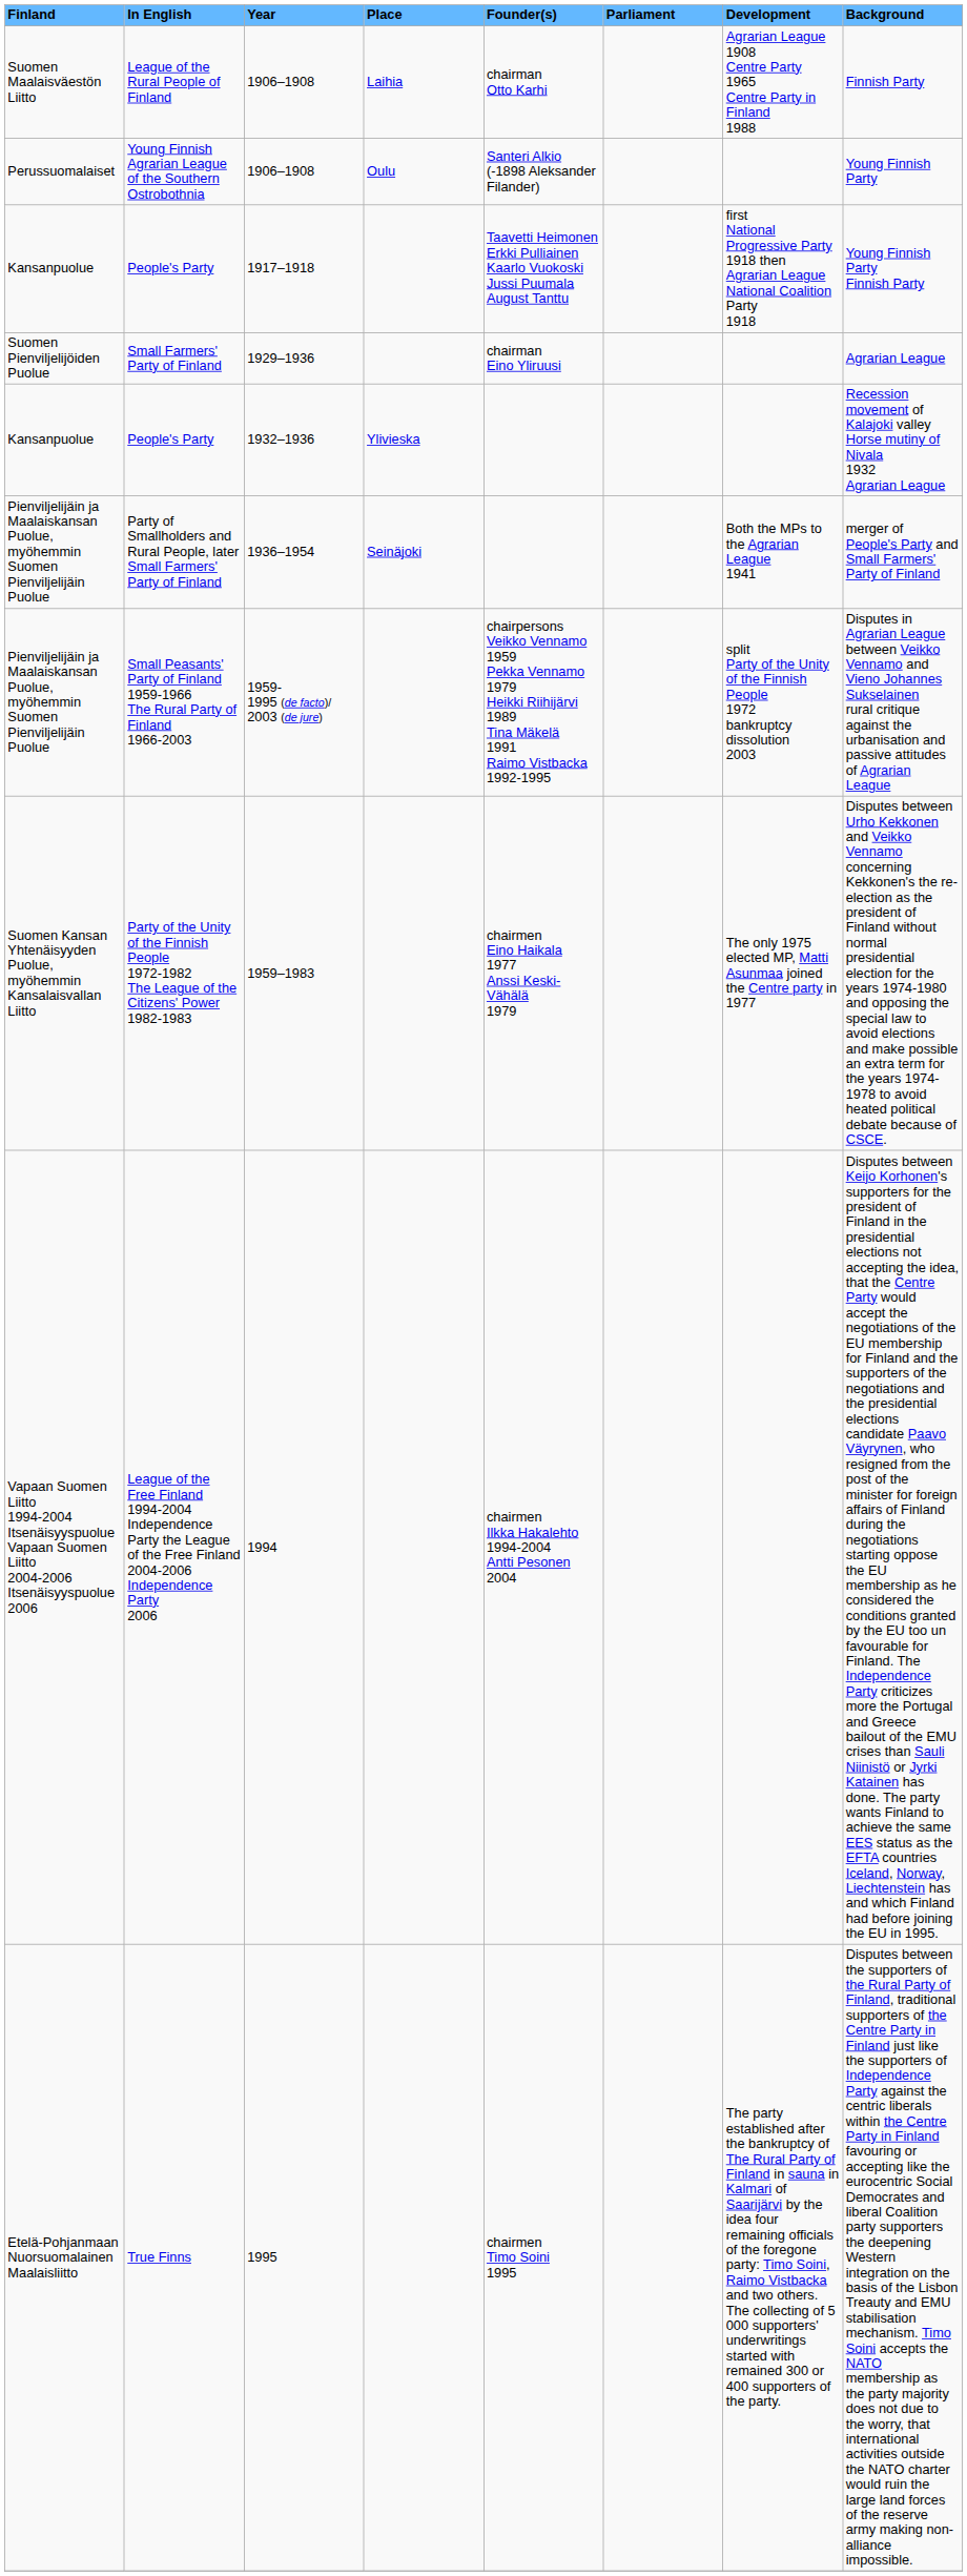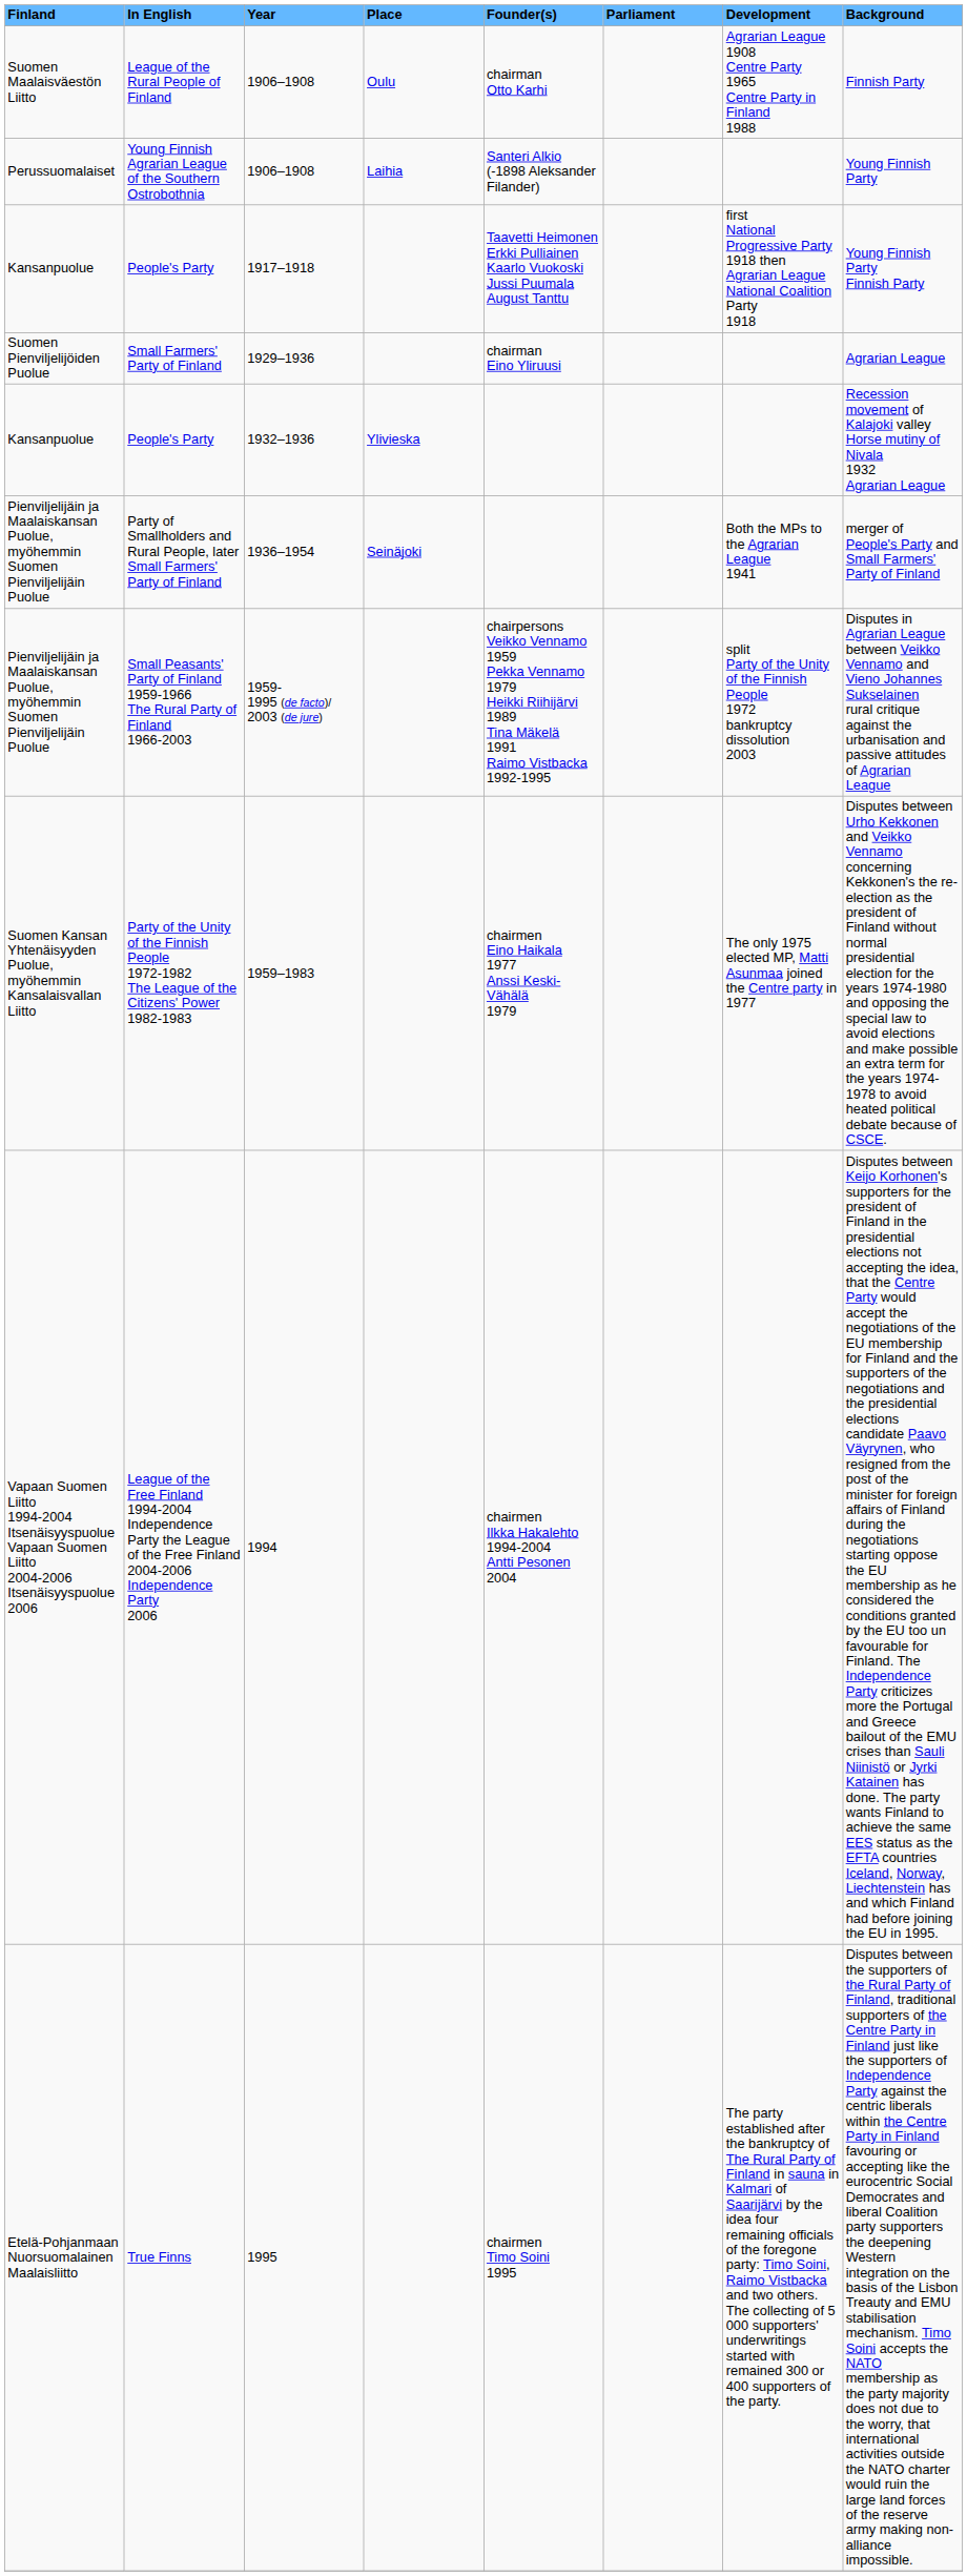 <table class="wikitable">
 <tr>
 <td bgcolor="#63B8FF" width=135px><strong>Finland</strong></td>
 <td bgcolor="#63B8FF" width=135px><strong>In English</strong></td>
 <td bgcolor="#63B8FF" width=135px><strong>Year</strong></td>
 <td bgcolor="#63B8FF" width=135px><strong>Place</strong></td>
 <td bgcolor="#63B8FF" width=135px><strong>Founder(s)</strong></td>
 <td bgcolor="#63B8FF" width=135px><strong>Parliament</strong></td>
 <td bgcolor="#63B8FF" width=135px><strong>Development</strong></td>
 <td bgcolor="#63B8FF" width=135px><strong>Background</strong></td>
 </tr>
 <tr>
 <td>Suomen Maalaisväestön Liitto</td>
 <td><a href='#'>League of the Rural People of Finland</a></td>
 <td>1906–1908</td>
-<td><a href='#'>Laihia</a></td>
+<td><a href='#'>Oulu</a></td>
 <td>chairman  <br><a href='#'>Otto Karhi</a></td>
 <td></td>
 <td><a href='#'>Agrarian League</a> <br>1908 <br> <a href='#'>Centre Party</a> <br>  1965 <br>  <a href='#'>Centre Party in Finland</a>  <br> 1988</td>
 <td><a href='#'>Finnish Party</a></td>
 </tr>
 <tr>
 <td>Perussuomalaiset</td>
 <td><a href='#'>Young Finnish Agrarian League of the Southern Ostrobothnia</a></td>
 <td>1906–1908</td>
-<td><a href='#'>Oulu</a></td>
+<td><a href='#'>Laihia</a></td>
 <td><a href='#'>Santeri Alkio</a> <br>(-1898 Aleksander Filander)</td>
 <td></td>
 <td></td>
 <td><a href='#'>Young Finnish Party</a></td>
 </tr>
 <tr>
 <td>Kansanpuolue</td>
 <td><a href='#'>People's Party</a></td>
 <td>1917–1918</td>
 <td></td>
 <td><a href='#'>Taavetti Heimonen</a> <br> <a href='#'>Erkki Pulliainen</a>  <br>  <a href='#'>Kaarlo Vuokoski</a>  <br> <a href='#'>Jussi Puumala</a>  <br>  <a href='#'>August Tanttu</a></td>
 <td></td>
 <td>first<br><a href='#'>National Progressive Party</a><br>1918 then<br> <a href='#'>Agrarian League</a><br><a href='#'>National Coalition</a> Party <br> 1918</td>
 <td><a href='#'>Young Finnish Party</a> <br> <a href='#'>Finnish Party</a></td>
 </tr>
 <tr>
 <td>Suomen Pienviljelijöiden Puolue</td>
 <td><a href='#'>Small Farmers' Party of Finland</a></td>
 <td>1929–1936</td>
 <td></td>
 <td>chairman  <br><a href='#'>Eino Yliruusi</a></td>
 <td></td>
 <td></td>
 <td><a href='#'>Agrarian League</a></td>
 </tr>
 <tr>
 <td>Kansanpuolue</td>
 <td><a href='#'>People's Party</a></td>
 <td>1932–1936</td>
 <td><a href='#'>Ylivieska</a></td>
 <td></td>
 <td></td>
 <td></td>
 <td><a href='#'>Recession movement</a> of <a href='#'>Kalajoki</a> valley<br><a href='#'>Horse mutiny of Nivala</a><br>1932 <br><a href='#'>Agrarian League</a></td>
 </tr>
 <tr>
 <td>Pienviljelijäin ja Maalaiskansan Puolue, myöhemmin <br> Suomen Pienviljelijäin Puolue</td>
 <td>Party of Smallholders and Rural People, later <br> <a href='#'>Small Farmers' Party of Finland</a></td>
 <td>1936–1954</td>
 <td><a href='#'>Seinäjoki</a></td>
 <td></td>
 <td></td>
 <td>Both the MPs to the <a href='#'>Agrarian League</a> <br>1941</td>
 <td>merger of <br> <a href='#'>People's Party</a> and <br>  <a href='#'>Small Farmers' Party of Finland</a></td>
 </tr>
 <tr>
 <td>Pienviljelijäin ja Maalaiskansan Puolue, myöhemmin <br> Suomen Pienviljelijäin Puolue</td>
 <td><a href='#'>Small Peasants' Party of Finland</a> <br>  1959-1966 <br><a href='#'>The Rural Party of Finland</a><br>1966-2003</td>
 <td>1959-<br>1995 <small>(<em><a href='#'>de facto</a></em>)/</small><br>2003 <small>(<em><a href='#'>de jure</a></em>)</small></td>
 <td></td>
 <td>chairpersons <br><a href='#'>Veikko Vennamo</a> <br> 1959<br><a href='#'>Pekka Vennamo</a> <br> 1979<br> <a href='#'>Heikki Riihijärvi</a> <br> 1989<br> <a href='#'>Tina Mäkelä</a><br> 1991<br> <a href='#'>Raimo Vistbacka</a> 1992-1995</td>
 <td></td>
 <td>split<br><a href='#'>Party of the Unity of the Finnish People</a><br>1972<br>bankruptcy<br>dissolution<br>2003</td>
 <td>Disputes in <a href='#'>Agrarian League</a> between <a href='#'>Veikko Vennamo</a>  and <br> <a href='#'>Vieno Johannes Sukselainen</a><br> rural critique against the urbanisation and passive attitudes of <a href='#'>Agrarian League</a></td>
 </tr>
 <tr>
 <td>Suomen Kansan Yhtenäisyyden Puolue, myöhemmin <br> Kansalaisvallan Liitto</td>
 <td><a href='#'>Party of the Unity of the Finnish People</a> <br>  1972-1982 <br><a href='#'>The League of the Citizens' Power</a><br>1982-1983</td>
 <td>1959–1983</td>
 <td></td>
 <td>chairmen <br><a href='#'>Eino Haikala</a> <br> 1977<br><a href='#'>Anssi Keski-Vähälä</a> <br> 1979</td>
 <td></td>
 <td>The only 1975 elected MP, <a href='#'>Matti Asunmaa</a> joined the <a href='#'>Centre party</a> in 1977</td>
 <td>Disputes between <a href='#'>Urho Kekkonen</a> and <a href='#'>Veikko Vennamo</a> concerning Kekkonen's the re-election as the president of Finland without normal presidential election for the years 1974-1980 and opposing the special law to avoid elections and make possible an extra term for the years 1974-1978 to avoid heated political debate because of <a href='#'>CSCE</a>.</td>
 </tr>
 <tr>
 <td>Vapaan Suomen Liitto <br>1994-2004<br> Itsenäisyyspuolue <br>Vapaan Suomen Liitto<br>2004-2006<br>Itsenäisyyspuolue 2006</td>
 <td><a href='#'>League of the Free Finland</a> <br>  1994-2004 <br>Independence Party the League of the Free Finland <br>2004-2006 <br><a href='#'>Independence Party</a><br>2006</td>
 <td>1994</td>
 <td></td>
 <td>chairmen <br><a href='#'>Ilkka Hakalehto</a> <br> 1994-2004<br><a href='#'>Antti Pesonen</a> <br> 2004</td>
 <td></td>
 <td></td>
 <td>Disputes between <a href='#'>Keijo Korhonen</a>'s supporters for the president of Finland in the presidential elections not accepting the idea, that the <a href='#'>Centre Party</a> would accept the negotiations of the EU membership for Finland and the supporters of the negotiations and the presidential elections candidate <a href='#'>Paavo Väyrynen</a>, who resigned from the post of the minister for foreign affairs of Finland during the negotiations starting oppose the EU membership as he considered the conditions granted by the EU too un favourable for Finland. The <a href='#'>Independence Party</a> criticizes more the Portugal and Greece bailout of the EMU crises than <a href='#'>Sauli Niinistö</a> or <a href='#'>Jyrki Katainen</a> has done. The party wants Finland to achieve the same <a href='#'>EES</a> status as the <a href='#'>EFTA</a> countries <a href='#'>Iceland</a>, <a href='#'>Norway</a>, <a href='#'>Liechtenstein</a> has and which Finland had before joining the EU in 1995.</td>
 </tr>
 <tr>
 <td>Etelä-Pohjanmaan Nuorsuomalainen Maalaisliitto</td>
 <td><a href='#'>True Finns</a></td>
 <td>1995</td>
 <td></td>
 <td>chairmen <br><a href='#'>Timo Soini</a> <br> 1995</td>
 <td></td>
 <td>The party established after the bankruptcy of <a href='#'>The Rural Party of Finland</a> in <a href='#'>sauna</a> in <a href='#'>Kalmari</a> of <a href='#'>Saarijärvi</a> by the idea four remaining officials of the foregone party: <a href='#'>Timo Soini</a>, <a href='#'>Raimo Vistbacka</a>  and two others. The collecting of 5 000 supporters' underwritings started with remained 300 or 400 supporters of the party.</td>
 <td>Disputes between the supporters of <a href='#'>the Rural Party of Finland</a>, traditional supporters of <a href='#'>the Centre Party in Finland</a> just like the supporters of <a href='#'>Independence Party</a> against the centric liberals within <a href='#'>the Centre Party in Finland</a> favouring or accepting like the eurocentric Social Democrates and liberal Coalition party supporters the deepening Western integration on the basis of the Lisbon Treauty and EMU stabilisation mechanism. <a href='#'>Timo Soini</a> accepts the <a href='#'>NATO</a> membership as the party majority does not due to the worry, that international activities outside the NATO charter would ruin the large land forces of the reserve army making non-alliance impossible.</td>
 </tr>
 <tr>
 </tr>
 </table>
